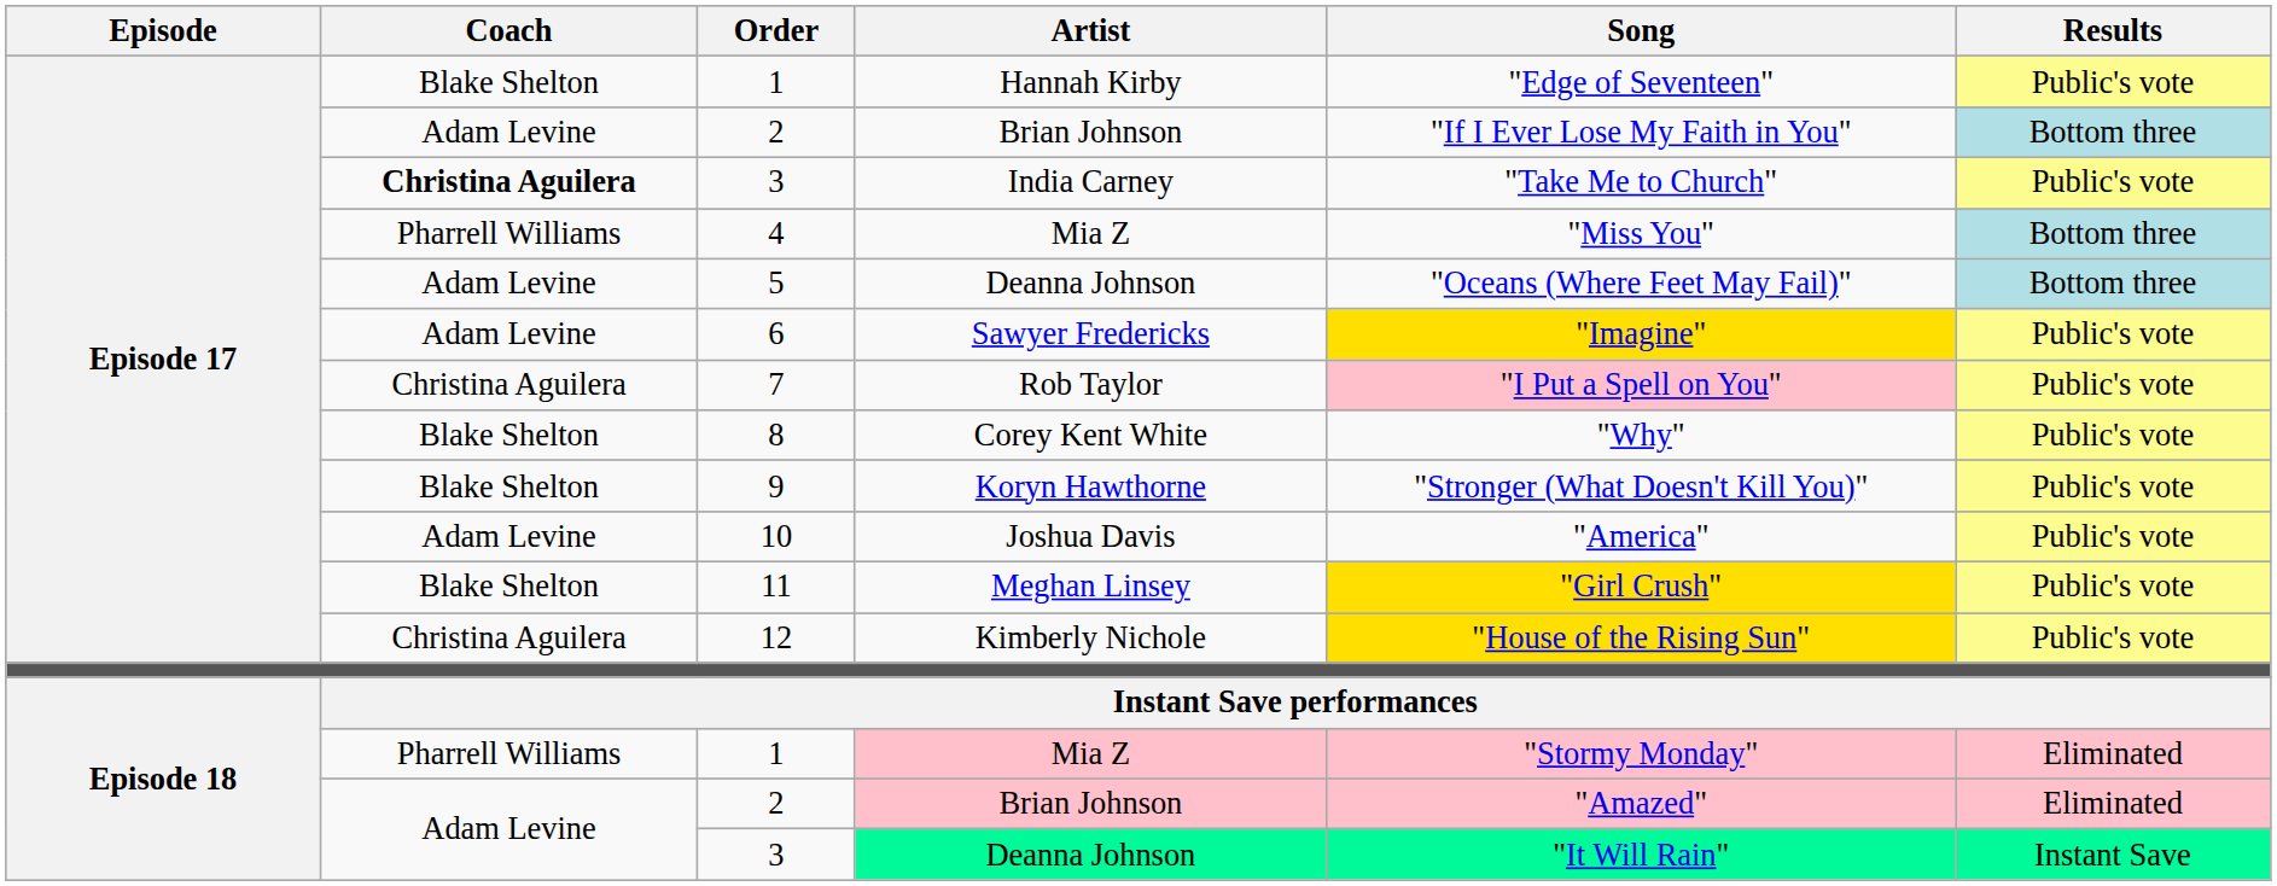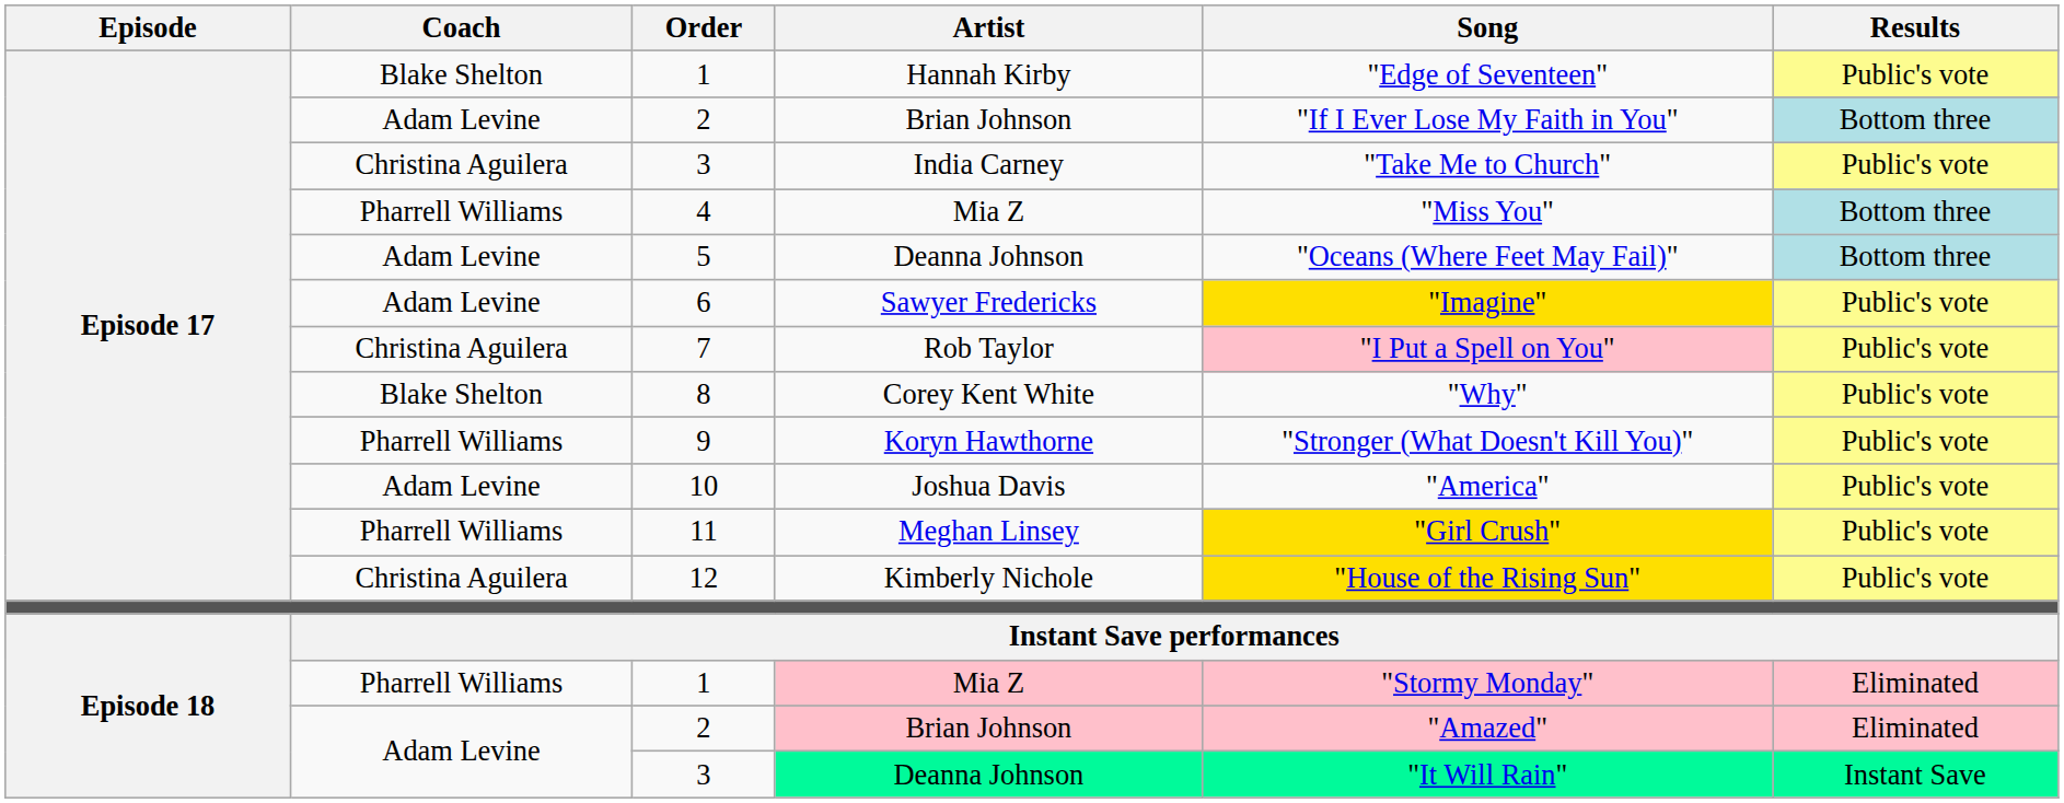 <table class="wikitable" style="text-align:center; width:90%;">
 <tr>
 <th style="width:10%;">Episode</th>
 <th style="width:12%;">Coach</th>
 <th style="width:05%;">Order</th>
 <th style="width:15%;">Artist</th>
 <th style="width:20%;">Song</th>
 <th style="width:10%;">Results</th>
 </tr>
 <tr>
 <th rowspan="12" scope="row">Episode 17<br><small></small></th>
 <td>Blake Shelton</td>
 <td>1</td>
 <td>Hannah Kirby</td>
 <td>"<a href='#'>Edge of Seventeen</a>"</td>
 <td style="background:#fdfc8f;">Public's vote</td>
 </tr>
 <tr>
 <td>Adam Levine</td>
 <td>2</td>
 <td>Brian Johnson</td>
 <td>"<a href='#'>If I Ever Lose My Faith in You</a>"</td>
 <td style="background:#B0E0E6;">Bottom three</td>
 </tr>
 <tr>
-<td><strong>Christina Aguilera</strong></td>
+<td>Christina Aguilera</td>
 <td>3</td>
 <td>India Carney</td>
 <td>"<a href='#'>Take Me to Church</a>"</td>
 <td style="background:#fdfc8f;">Public's vote</td>
 </tr>
 <tr>
 <td>Pharrell Williams</td>
 <td>4</td>
 <td>Mia Z</td>
 <td>"<a href='#'>Miss You</a>"</td>
 <td style="background:#B0E0E6;">Bottom three</td>
 </tr>
 <tr>
 <td>Adam Levine</td>
 <td>5</td>
 <td>Deanna Johnson</td>
 <td>"<a href='#'>Oceans (Where Feet May Fail)</a>"</td>
 <td style="background:#B0E0E6;">Bottom three</td>
 </tr>
 <tr>
 <td>Adam Levine</td>
 <td>6</td>
 <td><a href='#'>Sawyer Fredericks</a></td>
 <td style="background:#fedf00;">"<a href='#'>Imagine</a>"</td>
 <td style="background:#fdfc8f;">Public's vote</td>
 </tr>
 <tr>
 <td>Christina Aguilera</td>
 <td>7</td>
 <td>Rob Taylor</td>
 <td style="background: pink;">"<a href='#'>I Put a Spell on You</a>"</td>
 <td style="background:#fdfc8f;">Public's vote</td>
 </tr>
 <tr>
 <td>Blake Shelton</td>
 <td>8</td>
 <td>Corey Kent White</td>
 <td>"<a href='#'>Why</a>"</td>
 <td style="background:#fdfc8f;">Public's vote</td>
 </tr>
 <tr>
-<td>Blake Shelton</td>
+<td>Pharrell Williams</td>
 <td>9</td>
 <td><a href='#'>Koryn Hawthorne</a></td>
 <td>"<a href='#'>Stronger (What Doesn't Kill You)</a>"</td>
 <td style="background:#fdfc8f;">Public's vote</td>
 </tr>
 <tr>
 <td>Adam Levine</td>
 <td>10</td>
 <td>Joshua Davis</td>
 <td>"<a href='#'>America</a>"</td>
 <td style="background:#fdfc8f;">Public's vote</td>
 </tr>
 <tr>
-<td>Blake Shelton</td>
+<td>Pharrell Williams</td>
 <td>11</td>
 <td><a href='#'>Meghan Linsey</a></td>
 <td style="background:#fedf00;">"<a href='#'>Girl Crush</a>"</td>
 <td style="background:#fdfc8f;">Public's vote</td>
 </tr>
 <tr>
 <td>Christina Aguilera</td>
 <td>12</td>
 <td>Kimberly Nichole</td>
 <td style="background:#fedf00;">"<a href='#'>House of the Rising Sun</a>"</td>
 <td style="background:#fdfc8f;">Public's vote</td>
 </tr>
 <tr>
 <td colspan="6" style="background:#555;"></td>
 </tr>
 <tr>
 <th rowspan="10" scope="row">Episode 18<br><small></small></th>
 </tr>
 <tr>
 <th colspan="5">Instant Save performances</th>
 </tr>
 <tr>
 <td>Pharrell Williams</td>
 <td>1</td>
 <td style="background:pink;">Mia Z</td>
 <td style="background:pink;">"<a href='#'>Stormy Monday</a>"</td>
 <td style="background:pink;">Eliminated</td>
 </tr>
 <tr>
 <td rowspan="2">Adam Levine</td>
 <td>2</td>
 <td style="background:pink;">Brian Johnson</td>
 <td style="background:pink;">"<a href='#'>Amazed</a>"</td>
 <td style="background:pink;">Eliminated</td>
 </tr>
 <tr>
 <td>3</td>
 <td style="background:#00FA9A;">Deanna Johnson</td>
 <td style="background:#00FA9A;">"<a href='#'>It Will Rain</a>"</td>
 <td style="background:#00FA9A;">Instant Save</td>
 </tr>
 </table>
